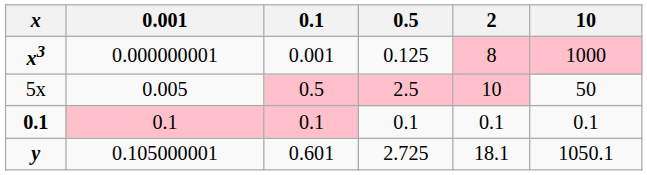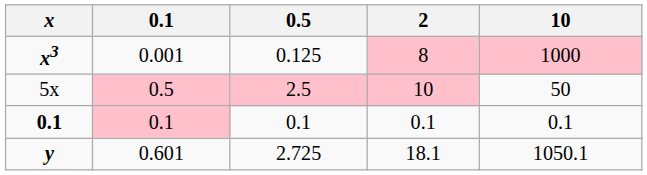 <table class="wikitable" style="float: right; margin: 1em 1em 1em 1em; text-align:center; width:40%;">
 <tr>
 <th><strong><em>x</em></strong></th>
-<th>0.001</th>
 <th>0.1</th>
 <th>0.5</th>
 <th>2</th>
 <th>10</th>
 </tr>
 <tr>
 <td><strong><em>x<em><sup>3</sup><strong></td>
-<td>0.000000001</td>
 <td>0.001</td>
 <td>0.125</td>
 <td style="background: pink; color: black">8</td>
 <td style="background: pink; color: black">1000</td>
 </tr>
 <tr>
 <td></strong>5</em>x</em></strong></td>
-<td>0.005</td>
 <td style="background: pink; color: black">0.5</td>
 <td style="background: pink; color: black">2.5</td>
 <td style="background: pink; color: black">10</td>
 <td>50</td>
 </tr>
 <tr>
 <td><strong>0.1</strong></td>
 <td style="background: pink; color: black">0.1</td>
-<td style="background: pink; color: black">0.1</td>
 <td>0.1</td>
 <td>0.1</td>
 <td>0.1</td>
 </tr>
 <tr>
 <td><strong><em>y</em></strong></td>
-<td>0.105000001</td>
 <td>0.601</td>
 <td>2.725</td>
 <td>18.1</td>
 <td>1050.1</td>
 </tr>
 </table>
